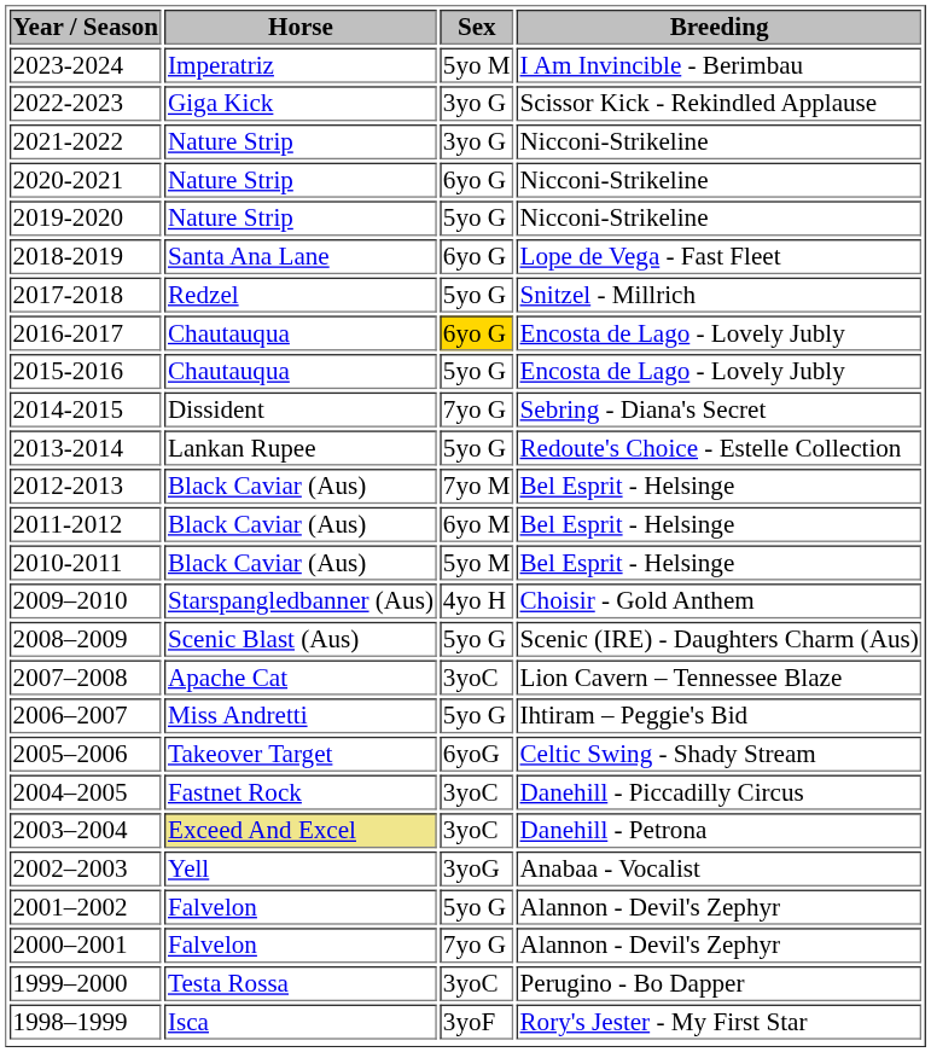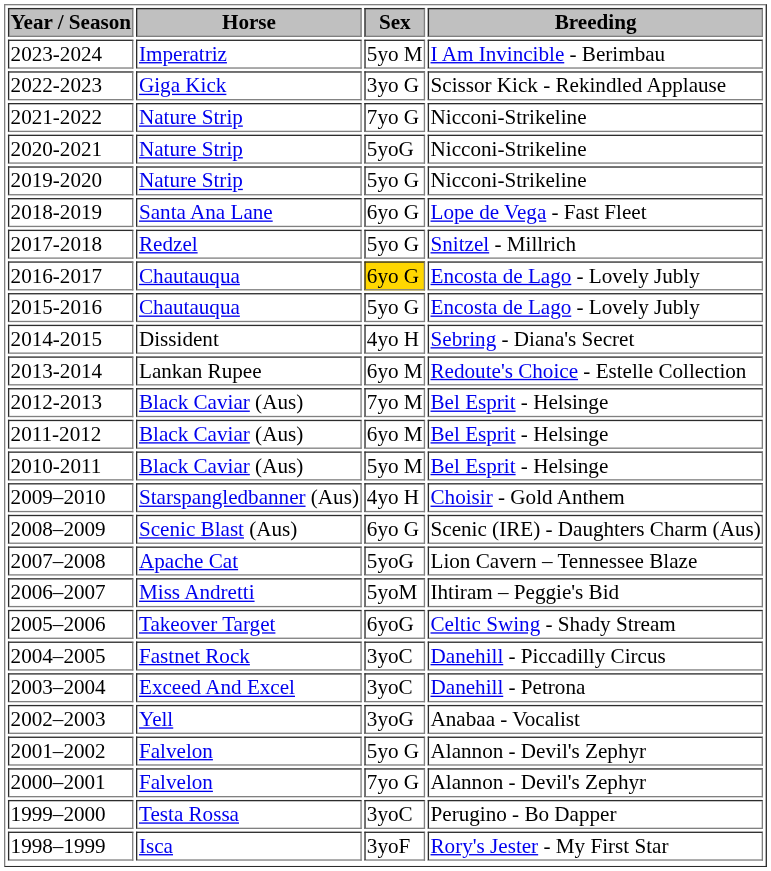 <table border="1">
 <tr style="text-align:center; background:silver; color:black">
 <th>Year / Season</th>
 <th>Horse</th>
 <th>Sex</th>
 <th>Breeding</th>
 </tr>
 <tr>
 <td>2023-2024</td>
 <td><a href='#'>Imperatriz</a></td>
 <td>5yo M</td>
 <td><a href='#'>I Am Invincible</a> -	Berimbau</td>
 </tr>
 <tr>
 <td>2022-2023</td>
 <td><a href='#'>Giga Kick</a></td>
 <td>3yo G</td>
 <td>Scissor Kick - Rekindled Applause</td>
 </tr>
 <tr>
 <td>2021-2022</td>
 <td><a href='#'>Nature Strip</a></td>
-<td>3yo G</td>
+<td>7yo G</td>
 <td>Nicconi-Strikeline</td>
 </tr>
 <tr>
 <td>2020-2021</td>
 <td><a href='#'>Nature Strip</a></td>
-<td>6yo G</td>
+<td>5yoG</td>
 <td>Nicconi-Strikeline</td>
 </tr>
 <tr>
 <td>2019-2020</td>
 <td><a href='#'>Nature Strip</a></td>
 <td>5yo G</td>
 <td>Nicconi-Strikeline</td>
 </tr>
 <tr>
 <td>2018-2019</td>
 <td><a href='#'>Santa Ana Lane</a></td>
 <td>6yo G</td>
 <td><a href='#'>Lope de Vega</a> - Fast Fleet</td>
 </tr>
 <tr>
 <td>2017-2018</td>
 <td><a href='#'>Redzel</a></td>
 <td>5yo G</td>
 <td><a href='#'>Snitzel</a> - Millrich</td>
 </tr>
 <tr>
 <td>2016-2017</td>
 <td><a href='#'>Chautauqua</a></td>
 <td style="background: gold;">6yo G</td>
 <td><a href='#'>Encosta de Lago</a> - Lovely Jubly</td>
 </tr>
 <tr>
 <td>2015-2016</td>
 <td><a href='#'>Chautauqua</a></td>
 <td>5yo G</td>
 <td><a href='#'>Encosta de Lago</a> - Lovely Jubly</td>
 </tr>
 <tr>
 <td>2014-2015</td>
 <td>Dissident</td>
-<td>7yo G</td>
+<td>4yo H</td>
 <td><a href='#'>Sebring</a> - Diana's Secret</td>
 </tr>
 <tr>
 <td>2013-2014</td>
 <td>Lankan Rupee</td>
-<td>5yo G</td>
+<td>6yo M</td>
 <td><a href='#'>Redoute's Choice</a> - Estelle Collection</td>
 </tr>
 <tr>
 <td>2012-2013</td>
 <td><a href='#'>Black Caviar</a> (Aus)</td>
 <td>7yo M</td>
 <td><a href='#'>Bel Esprit</a> - Helsinge</td>
 </tr>
 <tr>
 <td>2011-2012</td>
 <td><a href='#'>Black Caviar</a> (Aus)</td>
 <td>6yo M</td>
 <td><a href='#'>Bel Esprit</a> - Helsinge</td>
 </tr>
 <tr>
 <td>2010-2011</td>
 <td><a href='#'>Black Caviar</a> (Aus)</td>
 <td>5yo M</td>
 <td><a href='#'>Bel Esprit</a> - Helsinge</td>
 </tr>
 <tr>
 <td>2009–2010</td>
 <td><a href='#'>Starspangledbanner</a> (Aus)</td>
 <td>4yo H</td>
 <td><a href='#'>Choisir</a> - Gold Anthem</td>
 </tr>
 <tr>
 <td>2008–2009</td>
 <td><a href='#'>Scenic Blast</a> (Aus)</td>
-<td>5yo G</td>
+<td>6yo G</td>
 <td>Scenic (IRE) - Daughters Charm (Aus)</td>
 </tr>
 <tr>
 <td>2007–2008</td>
 <td><a href='#'>Apache Cat</a></td>
-<td>3yoC</td>
+<td>5yoG</td>
 <td>Lion Cavern – Tennessee Blaze</td>
 </tr>
 <tr>
 <td>2006–2007</td>
 <td><a href='#'>Miss Andretti</a></td>
-<td>5yo G</td>
+<td>5yoM</td>
 <td>Ihtiram – Peggie's Bid</td>
 </tr>
 <tr>
 <td>2005–2006</td>
 <td><a href='#'>Takeover Target</a></td>
 <td>6yoG</td>
 <td><a href='#'>Celtic Swing</a> - Shady Stream</td>
 </tr>
 <tr>
 <td>2004–2005</td>
 <td><a href='#'>Fastnet Rock</a></td>
 <td>3yoC</td>
 <td><a href='#'>Danehill</a> - Piccadilly Circus</td>
 </tr>
 <tr>
 <td>2003–2004</td>
-<td style="background: khaki;"><a href='#'>Exceed And Excel</a></td>
+<td><a href='#'>Exceed And Excel</a></td>
 <td>3yoC</td>
 <td><a href='#'>Danehill</a> - Petrona</td>
 </tr>
 <tr>
 <td>2002–2003</td>
 <td><a href='#'>Yell</a></td>
 <td>3yoG</td>
 <td>Anabaa - Vocalist</td>
 </tr>
 <tr>
 <td>2001–2002</td>
 <td><a href='#'>Falvelon</a></td>
 <td>5yo G</td>
 <td>Alannon - Devil's Zephyr</td>
 </tr>
 <tr>
 <td>2000–2001</td>
 <td><a href='#'>Falvelon</a></td>
 <td>7yo G</td>
 <td>Alannon - Devil's Zephyr</td>
 </tr>
 <tr>
 <td>1999–2000</td>
 <td><a href='#'>Testa Rossa</a></td>
 <td>3yoC</td>
 <td>Perugino - Bo Dapper</td>
 </tr>
 <tr>
 <td>1998–1999</td>
 <td><a href='#'>Isca</a></td>
 <td>3yoF</td>
 <td><a href='#'>Rory's Jester</a> - My First Star</td>
 </tr>
 <tr>
 </tr>
 </table>
